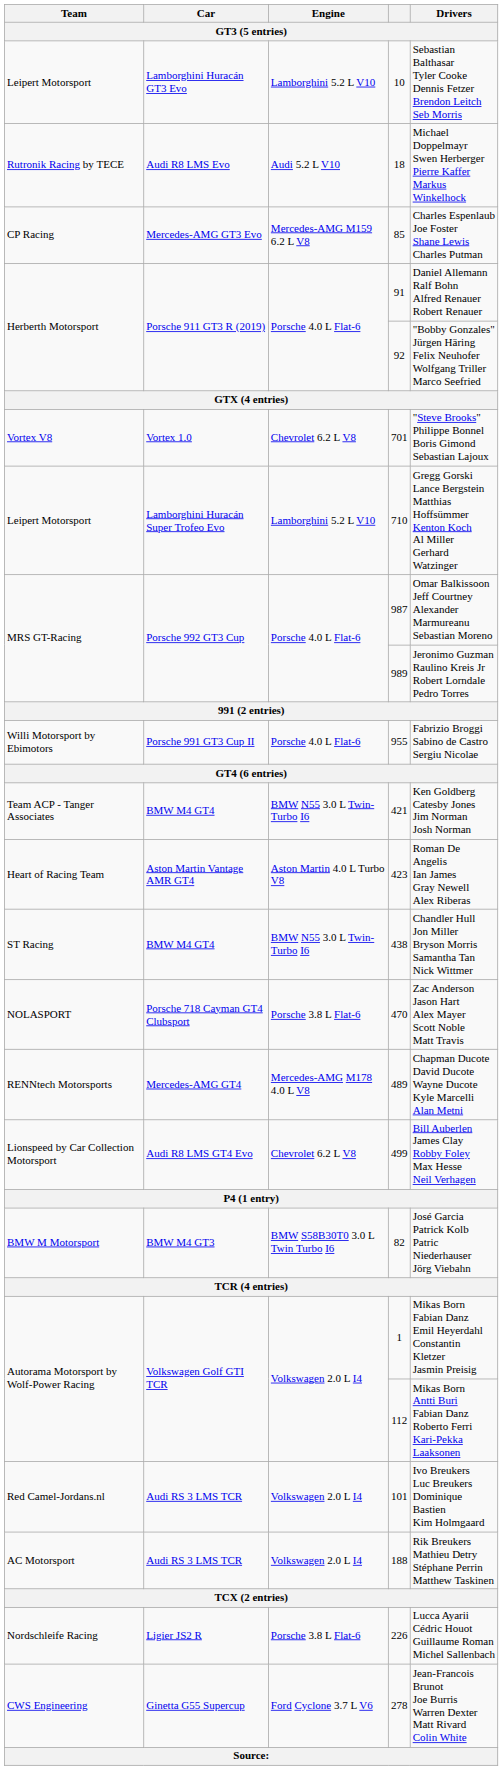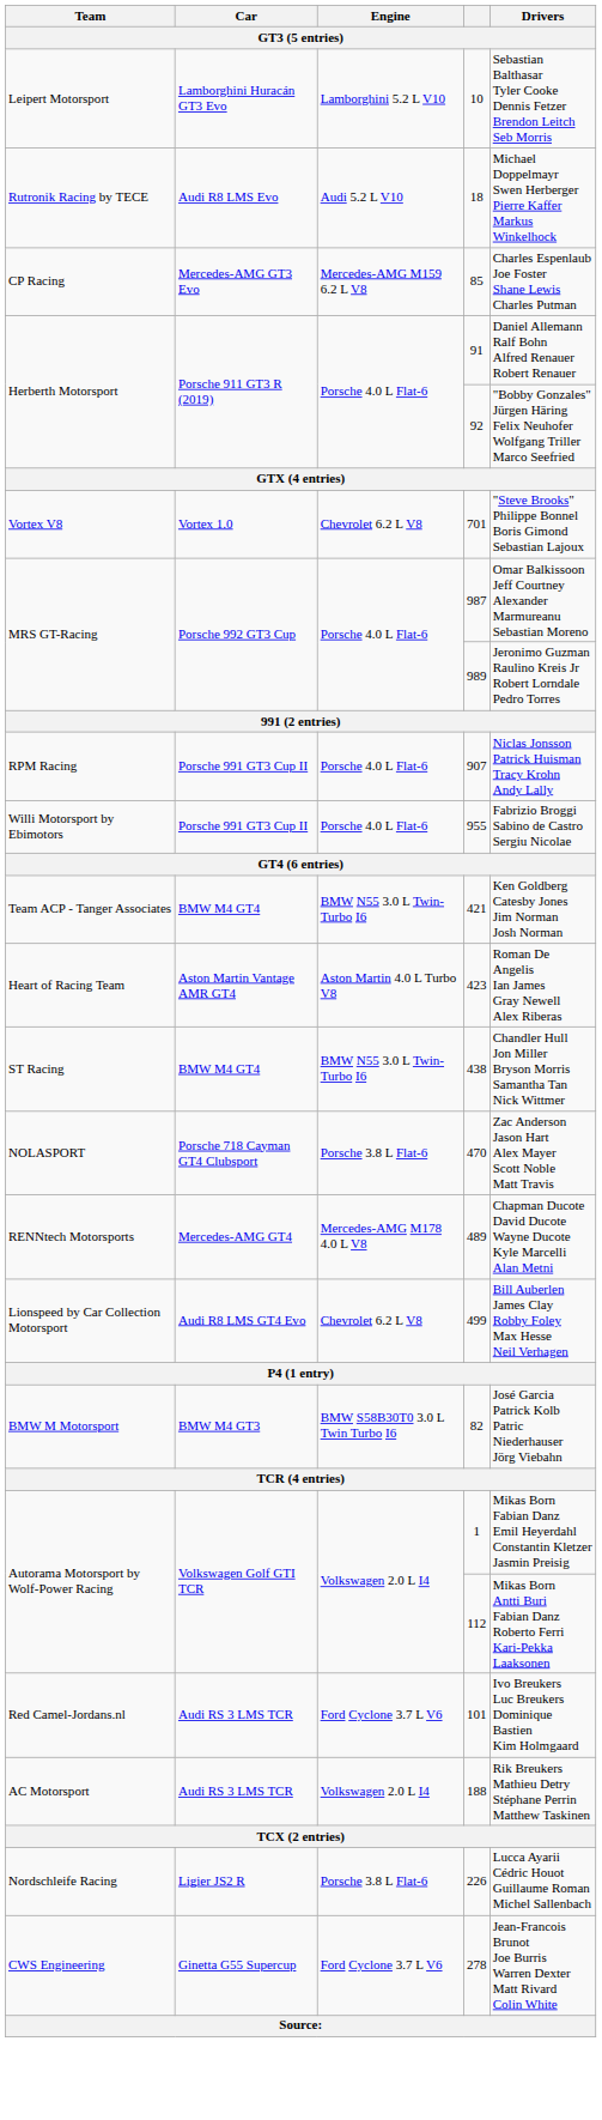 <table class="wikitable" style="font-size: 85%;">
 <tr>
 <th>Team</th>
 <th>Car</th>
 <th>Engine</th>
 <th></th>
 <th>Drivers</th>
 </tr>
 <tr>
 <th colspan=5>GT3 (5 entries)</th>
 </tr>
 <tr>
 <td> Leipert Motorsport</td>
 <td><a href='#'>Lamborghini Huracán GT3 Evo</a></td>
 <td><a href='#'>Lamborghini</a> 5.2 L <a href='#'>V10</a></td>
 <td align="center">10</td>
 <td> Sebastian Balthasar<br> Tyler Cooke<br> Dennis Fetzer<br> <a href='#'>Brendon Leitch</a><br> <a href='#'>Seb Morris</a></td>
 </tr>
 <tr>
 <td> <a href='#'>Rutronik Racing</a> by TECE</td>
 <td><a href='#'>Audi R8 LMS Evo</a></td>
 <td><a href='#'>Audi</a> 5.2 L <a href='#'>V10</a></td>
 <td align="center">18</td>
 <td> Michael Doppelmayr<br> Swen Herberger<br> <a href='#'>Pierre Kaffer</a><br> <a href='#'>Markus Winkelhock</a></td>
 </tr>
 <tr>
 <td> CP Racing</td>
 <td><a href='#'>Mercedes-AMG GT3 Evo</a></td>
 <td><a href='#'>Mercedes-AMG M159</a> 6.2 L <a href='#'>V8</a></td>
 <td align="center">85</td>
 <td> Charles Espenlaub<br> Joe Foster<br> <a href='#'>Shane Lewis</a><br> Charles Putman</td>
 </tr>
 <tr>
 <td rowspan=2> Herberth Motorsport</td>
 <td rowspan=2><a href='#'>Porsche 911 GT3 R (2019)</a></td>
 <td rowspan=2><a href='#'>Porsche</a> 4.0 L <a href='#'>Flat-6</a></td>
 <td align="center">91</td>
 <td> Daniel Allemann<br> Ralf Bohn<br> Alfred Renauer<br> Robert Renauer</td>
 </tr>
 <tr>
 <td align="center">92</td>
 <td> "Bobby Gonzales"<br> Jürgen Häring<br> Felix Neuhofer<br> Wolfgang Triller<br> Marco Seefried</td>
 </tr>
 <tr>
 <th colspan=5>GTX (4 entries)</th>
 </tr>
 <tr>
 <td> <a href='#'>Vortex V8</a></td>
 <td><a href='#'>Vortex 1.0</a></td>
 <td><a href='#'>Chevrolet</a> 6.2 L <a href='#'>V8</a></td>
 <td align="center">701</td>
 <td> "<a href='#'>Steve Brooks</a>"<br> Philippe Bonnel<br> Boris Gimond<br> Sebastian Lajoux</td>
 </tr>
 <tr>
-<td> Leipert Motorsport</td>
-<td><a href='#'>Lamborghini Huracán Super Trofeo Evo</a></td>
-<td><a href='#'>Lamborghini</a> 5.2 L <a href='#'>V10</a></td>
-<td align="center">710</td>
-<td> Gregg Gorski<br> Lance Bergstein<br> Matthias Hoffsümmer<br> <a href='#'>Kenton Koch</a><br> Al Miller<br> Gerhard Watzinger</td>
-</tr>
-<tr>
 <td rowspan=2> MRS GT-Racing</td>
 <td rowspan=2><a href='#'>Porsche 992 GT3 Cup</a></td>
 <td rowspan=2><a href='#'>Porsche</a> 4.0 L <a href='#'>Flat-6</a></td>
 <td align="center">987</td>
 <td> Omar Balkissoon<br> Jeff Courtney<br> Alexander Marmureanu<br> Sebastian Moreno</td>
 </tr>
 <tr>
 <td align="center">989</td>
 <td> Jeronimo Guzman<br> Raulino Kreis Jr<br> Robert Lorndale<br> Pedro Torres</td>
 </tr>
 <tr>
 <th colspan=5>991 (2 entries)</th>
+</tr>
+<tr>
+<td> RPM Racing</td>
+<td><a href='#'>Porsche 991 GT3 Cup II</a></td>
+<td><a href='#'>Porsche</a> 4.0 L <a href='#'>Flat-6</a></td>
+<td align="center">907</td>
+<td> <a href='#'>Niclas Jonsson</a><br> <a href='#'>Patrick Huisman</a><br> <a href='#'>Tracy Krohn</a><br> <a href='#'>Andy Lally</a></td>
 </tr>
 <tr>
 <td> Willi Motorsport by Ebimotors</td>
 <td><a href='#'>Porsche 991 GT3 Cup II</a></td>
 <td><a href='#'>Porsche</a> 4.0 L <a href='#'>Flat-6</a></td>
 <td align="center">955</td>
 <td> Fabrizio Broggi<br> Sabino de Castro<br> Sergiu Nicolae</td>
 </tr>
 <tr>
 <th colspan=5>GT4 (6 entries)</th>
 </tr>
 <tr>
 <td> Team ACP - Tanger Associates</td>
 <td><a href='#'>BMW M4 GT4</a></td>
 <td><a href='#'>BMW</a> <a href='#'>N55</a> 3.0 L <a href='#'>Twin-Turbo</a> <a href='#'>I6</a></td>
 <td align="center">421</td>
 <td> Ken Goldberg<br> Catesby Jones<br> Jim Norman<br> Josh Norman</td>
 </tr>
 <tr>
 <td> Heart of Racing Team</td>
 <td><a href='#'>Aston Martin Vantage AMR GT4</a></td>
 <td><a href='#'>Aston Martin</a> 4.0 L Turbo <a href='#'>V8</a></td>
 <td align="center">423</td>
 <td> Roman De Angelis<br> Ian James<br> Gray Newell<br> Alex Riberas</td>
 </tr>
 <tr>
 <td> ST Racing</td>
 <td><a href='#'>BMW M4 GT4</a></td>
 <td><a href='#'>BMW</a> <a href='#'>N55</a> 3.0 L <a href='#'>Twin-Turbo</a> <a href='#'>I6</a></td>
 <td align="center">438</td>
 <td> Chandler Hull<br> Jon Miller<br> Bryson Morris<br> Samantha Tan<br> Nick Wittmer</td>
 </tr>
 <tr>
 <td> NOLASPORT</td>
 <td><a href='#'>Porsche 718 Cayman GT4 Clubsport</a></td>
 <td><a href='#'>Porsche</a> 3.8 L <a href='#'>Flat-6</a></td>
 <td align="center">470</td>
 <td> Zac Anderson<br> Jason Hart<br> Alex Mayer<br> Scott Noble<br> Matt Travis</td>
 </tr>
 <tr>
 <td> RENNtech Motorsports</td>
 <td><a href='#'>Mercedes-AMG GT4</a></td>
 <td><a href='#'>Mercedes-AMG</a> <a href='#'>M178</a> 4.0 L <a href='#'>V8</a></td>
 <td align="center">489</td>
 <td> Chapman Ducote<br> David Ducote<br> Wayne Ducote<br> Kyle Marcelli<br> <a href='#'>Alan Metni</a></td>
 </tr>
 <tr>
 <td> Lionspeed by Car Collection Motorsport</td>
 <td><a href='#'>Audi R8 LMS GT4 Evo</a></td>
 <td><a href='#'>Chevrolet</a> 6.2 L <a href='#'>V8</a></td>
 <td align="center">499</td>
 <td> <a href='#'>Bill Auberlen</a><br> James Clay<br> <a href='#'>Robby Foley</a><br> Max Hesse<br> <a href='#'>Neil Verhagen</a></td>
 </tr>
 <tr>
 <th colspan=5>P4 (1 entry)</th>
 </tr>
 <tr>
 <td> <a href='#'>BMW M Motorsport</a></td>
 <td><a href='#'>BMW M4 GT3</a></td>
 <td><a href='#'>BMW</a> <a href='#'>S58B30T0</a> 3.0 L <a href='#'>Twin Turbo</a> <a href='#'>I6</a></td>
 <td align="center">82</td>
 <td> José Garcia<br> Patrick Kolb<br> Patric Niederhauser<br> Jörg Viebahn</td>
 </tr>
 <tr>
 <th colspan=5>TCR (4 entries)</th>
 </tr>
 <tr>
 <td rowspan=2> Autorama Motorsport by Wolf-Power Racing</td>
 <td rowspan=2><a href='#'>Volkswagen Golf GTI TCR</a></td>
 <td rowspan=2><a href='#'>Volkswagen</a> 2.0 L <a href='#'>I4</a></td>
 <td align="center">1</td>
 <td> Mikas Born<br> Fabian Danz<br> Emil Heyerdahl<br> Constantin Kletzer<br> Jasmin Preisig</td>
 </tr>
 <tr>
 <td align="center">112</td>
 <td> Mikas Born<br> <a href='#'>Antti Buri</a><br> Fabian Danz<br> Roberto Ferri<br> <a href='#'>Kari-Pekka Laaksonen</a></td>
 </tr>
 <tr>
 <td> Red Camel-Jordans.nl</td>
 <td><a href='#'>Audi RS 3 LMS TCR</a></td>
-<td><a href='#'>Volkswagen</a> 2.0 L <a href='#'>I4</a></td>
+<td><a href='#'>Ford</a> <a href='#'>Cyclone</a> 3.7 L <a href='#'>V6</a></td>
 <td align="center">101</td>
 <td> Ivo Breukers<br> Luc Breukers<br> Dominique Bastien<br> Kim Holmgaard</td>
 </tr>
 <tr>
 <td> AC Motorsport</td>
 <td><a href='#'>Audi RS 3 LMS TCR</a></td>
 <td><a href='#'>Volkswagen</a> 2.0 L <a href='#'>I4</a></td>
 <td align="center">188</td>
 <td> Rik Breukers<br> Mathieu Detry<br> Stéphane Perrin<br> Matthew Taskinen</td>
 </tr>
 <tr>
 <th colspan=5>TCX (2 entries)</th>
 </tr>
 <tr>
 <td> Nordschleife Racing</td>
 <td><a href='#'>Ligier JS2 R</a></td>
 <td><a href='#'>Porsche</a> 3.8 L <a href='#'>Flat-6</a></td>
 <td align="center">226</td>
 <td> Lucca Ayarii<br> Cédric Houot<br> Guillaume Roman<br> Michel Sallenbach</td>
 </tr>
 <tr>
 <td> <a href='#'>CWS Engineering</a></td>
 <td><a href='#'>Ginetta G55 Supercup</a></td>
 <td><a href='#'>Ford</a> <a href='#'>Cyclone</a> 3.7 L <a href='#'>V6</a></td>
 <td align="center">278</td>
 <td> Jean-Francois Brunot<br> Joe Burris<br> Warren Dexter<br> Matt Rivard<br> <a href='#'>Colin White</a></td>
 </tr>
 <tr>
 <th colspan=5>Source:</th>
 </tr>
 </table>
